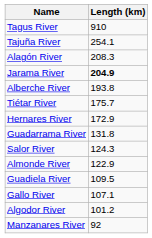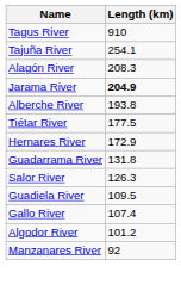 <table class="wikitable" style="margin-left: auto; margin-right: auto; border: none;">
 <tr>
 <th>Name</th>
 <th>Length (km)</th>
 </tr>
 <tr>
 <td><a href='#'>Tagus River</a></td>
 <td>910</td>
 </tr>
 <tr>
 <td><a href='#'>Tajuña River</a></td>
 <td>254.1</td>
 </tr>
 <tr>
 <td><a href='#'>Alagón River</a></td>
 <td>208.3</td>
 </tr>
 <tr>
 <td><a href='#'>Jarama River</a></td>
 <td><strong>204.9</strong></td>
 </tr>
 <tr>
 <td><a href='#'>Alberche River</a></td>
 <td>193.8</td>
 </tr>
 <tr>
 <td><a href='#'>Tiétar River</a></td>
-<td>175.7</td>
+<td>177.5</td>
 </tr>
 <tr>
 <td><a href='#'>Hernares River</a></td>
 <td>172.9</td>
 </tr>
 <tr>
 <td><a href='#'>Guadarrama River</a></td>
 <td>131.8</td>
 </tr>
 <tr>
 <td><a href='#'>Salor River</a></td>
-<td>124.3</td>
-</tr>
-<tr>
-<td><a href='#'>Almonde River</a></td>
-<td>122.9</td>
+<td>126.3</td>
 </tr>
 <tr>
 <td><a href='#'>Guadiela River</a></td>
 <td>109.5</td>
 </tr>
 <tr>
 <td><a href='#'>Gallo River</a></td>
-<td>107.1</td>
+<td>107.4</td>
 </tr>
 <tr>
 <td><a href='#'>Algodor River</a></td>
 <td>101.2</td>
 </tr>
 <tr>
 <td><a href='#'>Manzanares River</a></td>
 <td>92</td>
 </tr>
 </table>
